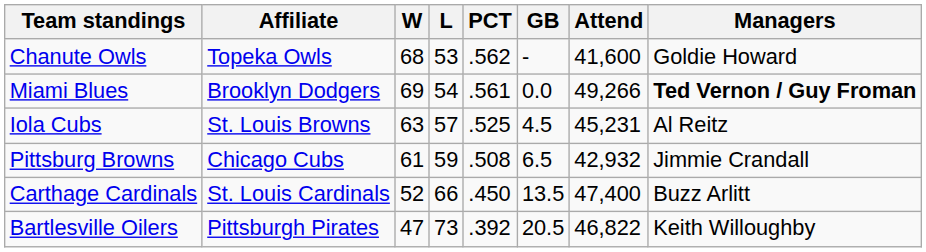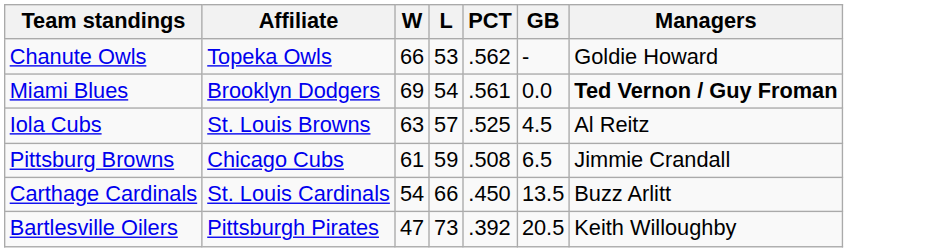 <table class="wikitable">
 <tr>
 <th>Team standings</th>
 <th>Affiliate</th>
 <th>W</th>
 <th>L</th>
 <th>PCT</th>
 <th>GB</th>
-<th>Attend</th>
 <th>Managers</th>
 </tr>
 <tr>
 <td><a href='#'>Chanute Owls</a></td>
 <td><a href='#'>Topeka Owls</a></td>
-<td>68</td>
+<td>66</td>
 <td>53</td>
 <td>.562</td>
 <td>-</td>
-<td>41,600</td>
 <td>Goldie Howard</td>
 </tr>
 <tr>
 <td><a href='#'>Miami Blues</a></td>
 <td><a href='#'>Brooklyn Dodgers</a></td>
 <td>69</td>
 <td>54</td>
 <td>.561</td>
 <td>0.0</td>
-<td>49,266</td>
 <td><strong>Ted Vernon / Guy Froman</strong></td>
 </tr>
 <tr>
 <td><a href='#'>Iola Cubs</a></td>
 <td><a href='#'>St. Louis Browns</a></td>
 <td>63</td>
 <td>57</td>
 <td>.525</td>
 <td>4.5</td>
-<td>45,231</td>
 <td>Al Reitz</td>
 </tr>
 <tr>
 <td><a href='#'>Pittsburg Browns</a></td>
 <td><a href='#'>Chicago Cubs</a></td>
 <td>61</td>
 <td>59</td>
 <td>.508</td>
 <td>6.5</td>
-<td>42,932</td>
 <td>Jimmie Crandall</td>
 </tr>
 <tr>
 <td><a href='#'>Carthage Cardinals</a></td>
 <td><a href='#'>St. Louis Cardinals</a></td>
-<td>52</td>
+<td>54</td>
 <td>66</td>
 <td>.450</td>
 <td>13.5</td>
-<td>47,400</td>
 <td>Buzz Arlitt</td>
 </tr>
 <tr>
 <td><a href='#'>Bartlesville Oilers</a></td>
 <td><a href='#'>Pittsburgh Pirates</a></td>
 <td>47</td>
 <td>73</td>
 <td>.392</td>
 <td>20.5</td>
-<td>46,822</td>
 <td>Keith Willoughby</td>
 </tr>
 </table>
